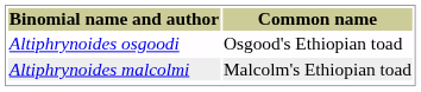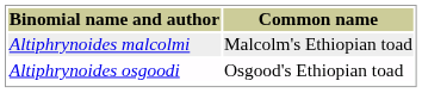 <table style="text-align:left; border:1px solid #999999; ">
 <tr style="background:#CCCC99; text-align: center; ">
 <th>Binomial name and author</th>
 <th>Common name</th>
 </tr>
+<tr style="background:#EEEEEE;">
+<td><em><a href='#'>Altiphrynoides malcolmi</a></em> </td>
+<td>Malcolm's Ethiopian toad</td>
+</tr>
 <tr style="background:#FFFDFF;">
 <td><em><a href='#'>Altiphrynoides osgoodi</a></em> </td>
 <td>Osgood's Ethiopian toad</td>
 </tr>
-<tr style="background:#EEEEEE;">
-<td><em><a href='#'>Altiphrynoides malcolmi</a></em> </td>
-<td>Malcolm's Ethiopian toad</td>
-</tr>
 <tr>
 </tr>
 </table>
